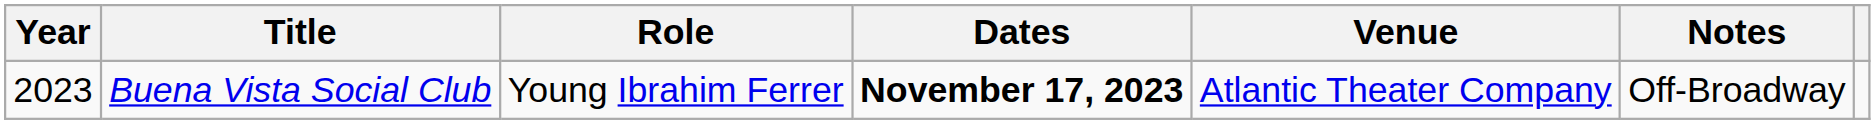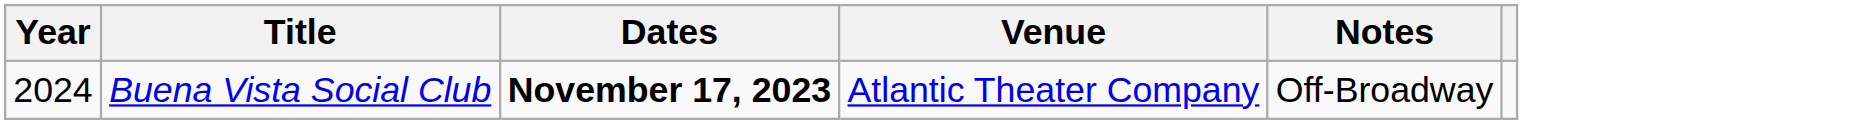 <table class="wikitable sortable">
 <tr>
 <th>Year</th>
 <th>Title</th>
-<th>Role</th>
 <th>Dates</th>
 <th>Venue</th>
 <th>Notes</th>
 <th></th>
 </tr>
 <tr>
-<td>2023</td>
+<td>2024</td>
 <td><em><a href='#'>Buena Vista Social Club</a></em></td>
-<td>Young <a href='#'>Ibrahim Ferrer</a></td>
 <td><strong>November 17, 2023</strong></td>
 <td><a href='#'>Atlantic Theater Company</a></td>
 <td>Off-Broadway</td>
 <td align="center"></td>
 </tr>
 </table>
